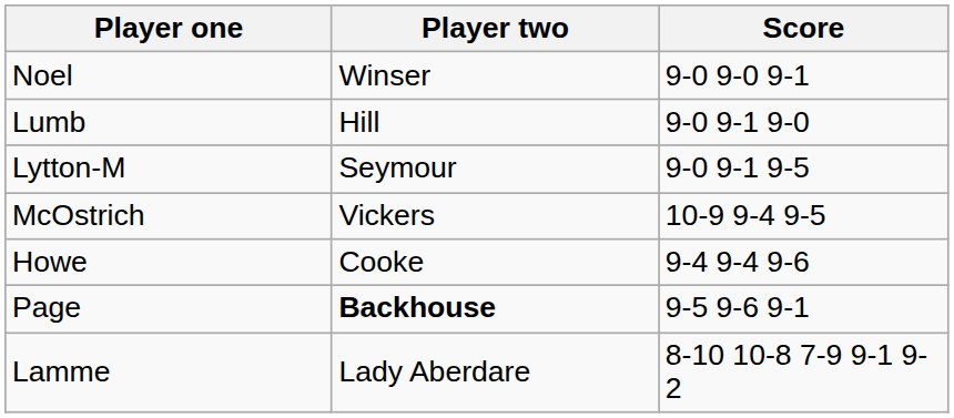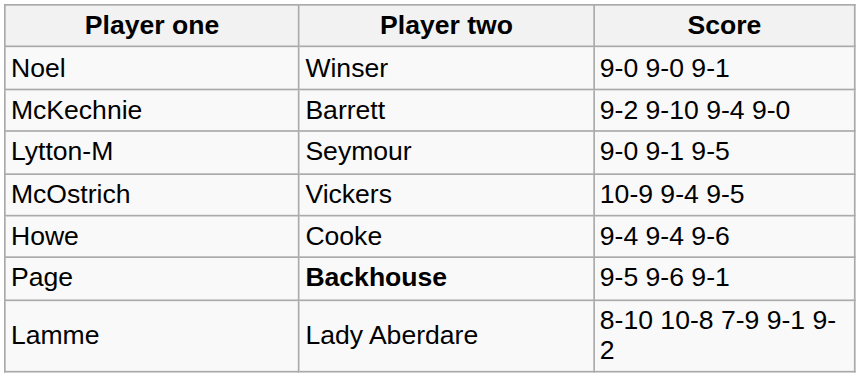 <table class="wikitable">
 <tr>
 <th width=170>Player one</th>
 <th width=170>Player two</th>
 <th width=150>Score</th>
 </tr>
 <tr>
 <td> Noel</td>
 <td> Winser</td>
 <td>9-0 9-0 9-1</td>
 </tr>
 <tr>
-<td> Lumb</td>
-<td> Hill</td>
-<td>9-0 9-1 9-0</td>
+<td> McKechnie</td>
+<td> Barrett</td>
+<td>9-2 9-10 9-4 9-0</td>
 </tr>
 <tr>
 <td> Lytton-M</td>
 <td> Seymour</td>
 <td>9-0 9-1 9-5</td>
 </tr>
 <tr>
 <td> McOstrich</td>
 <td> Vickers</td>
 <td>10-9 9-4 9-5</td>
 </tr>
 <tr>
 <td> Howe</td>
 <td> Cooke</td>
 <td>9-4 9-4 9-6</td>
 </tr>
 <tr>
 <td> Page</td>
 <td><strong> Backhouse</strong></td>
 <td>9-5 9-6 9-1</td>
 </tr>
 <tr>
 <td> Lamme</td>
 <td> Lady Aberdare</td>
 <td>8-10 10-8 7-9 9-1 9-2</td>
 </tr>
 </table>
